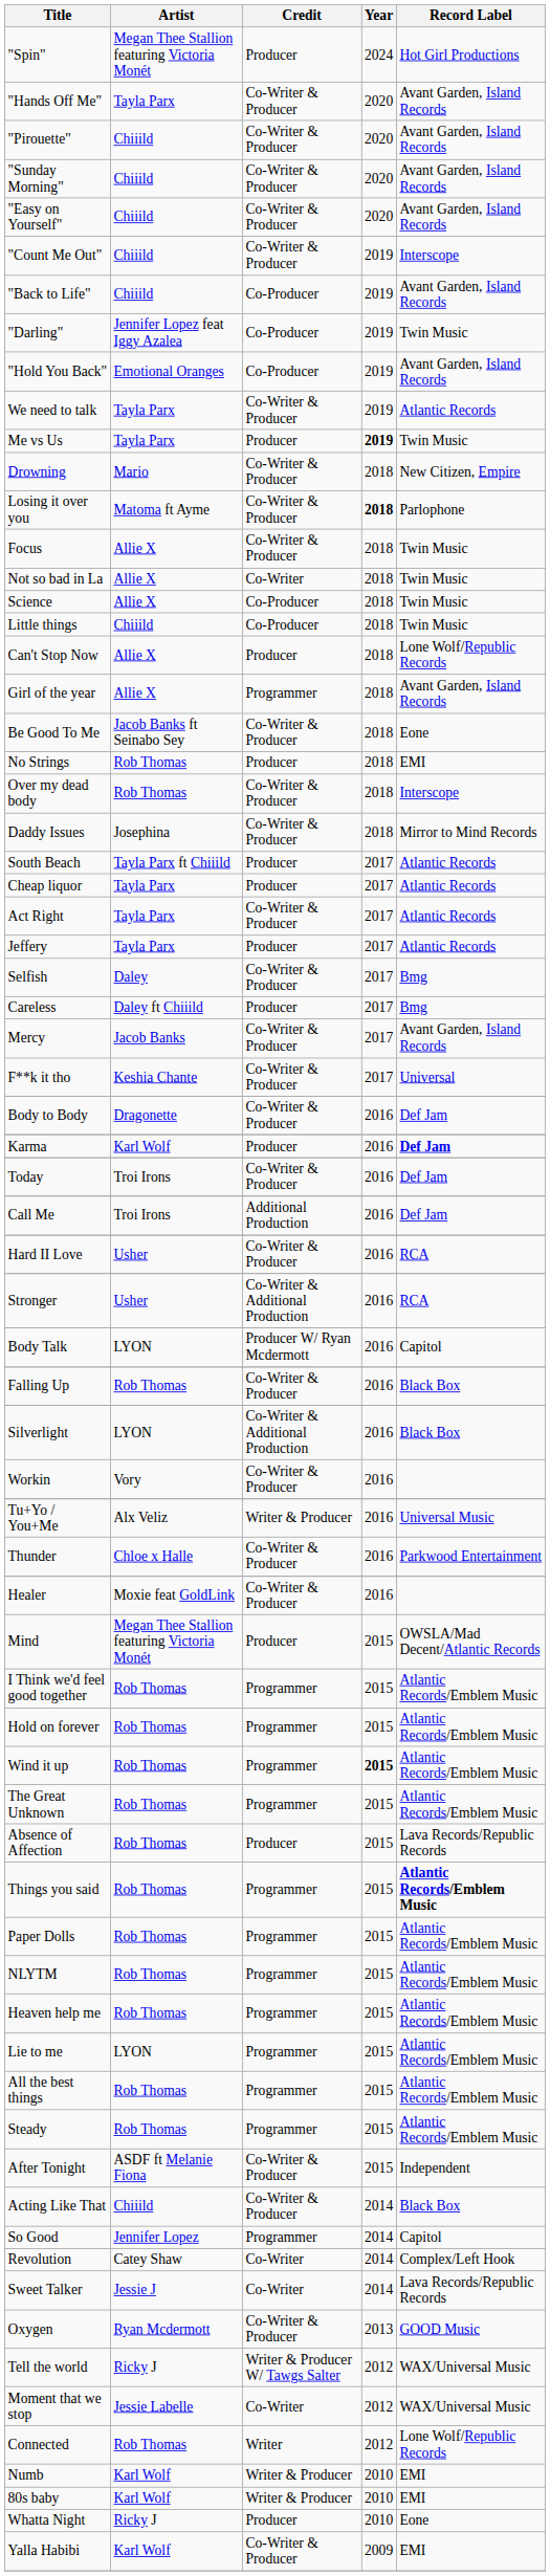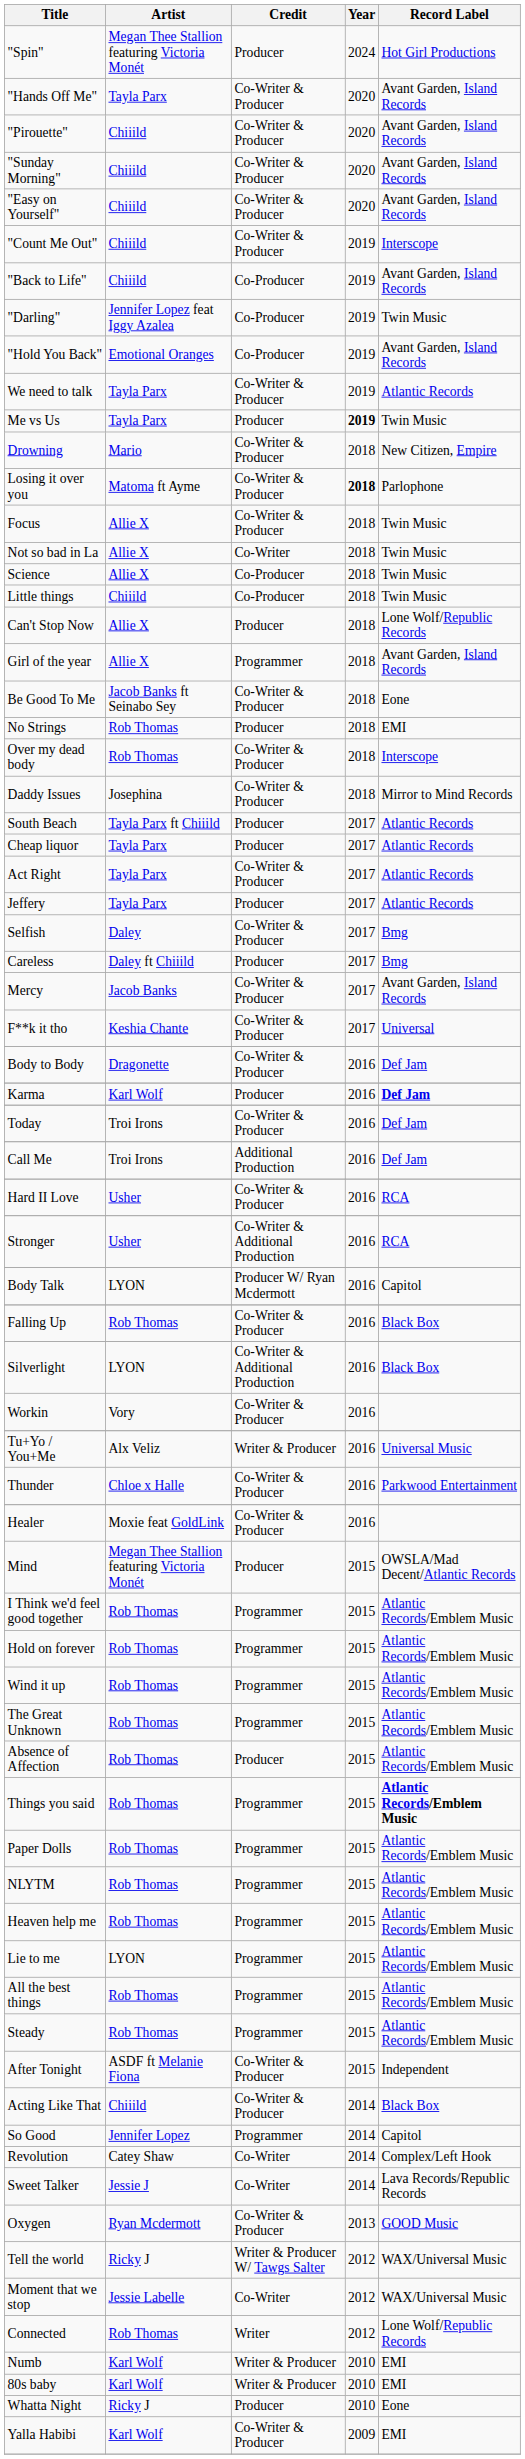 <table class="wikitable">
 <tr>
 <th>Title</th>
 <th>Artist</th>
 <th>Credit</th>
 <th>Year</th>
 <th>Record Label</th>
 </tr>
 <tr>
 <td>"Spin"</td>
 <td><a href='#'>Megan Thee Stallion</a> featuring <a href='#'>Victoria Monét</a></td>
 <td>Producer</td>
 <td>2024</td>
 <td><a href='#'>Hot Girl Productions</a></td>
 </tr>
 <tr>
 <td>"Hands Off Me"</td>
 <td><a href='#'>Tayla Parx</a></td>
 <td>Co-Writer & Producer</td>
 <td>2020</td>
 <td>Avant Garden, <a href='#'>Island Records</a></td>
 </tr>
 <tr>
 <td>"Pirouette"</td>
 <td><a href='#'>Chiiild</a></td>
 <td>Co-Writer & Producer</td>
 <td>2020</td>
 <td>Avant Garden, <a href='#'>Island Records</a></td>
 </tr>
 <tr>
 <td>"Sunday Morning"</td>
 <td><a href='#'>Chiiild</a></td>
 <td>Co-Writer & Producer</td>
 <td>2020</td>
 <td>Avant Garden, <a href='#'>Island Records</a></td>
 </tr>
 <tr>
 <td>"Easy on Yourself"</td>
 <td><a href='#'>Chiiild</a></td>
 <td>Co-Writer & Producer</td>
 <td>2020</td>
 <td>Avant Garden, <a href='#'>Island Records</a></td>
 </tr>
 <tr>
 <td>"Count Me Out"</td>
 <td><a href='#'>Chiiild</a></td>
 <td>Co-Writer & Producer</td>
 <td>2019</td>
 <td><a href='#'>Interscope</a></td>
 </tr>
 <tr>
 <td>"Back to Life"</td>
 <td><a href='#'>Chiiild</a></td>
 <td>Co-Producer</td>
 <td>2019</td>
 <td>Avant Garden, <a href='#'>Island Records</a></td>
 </tr>
 <tr>
 <td>"Darling"</td>
 <td><a href='#'>Jennifer Lopez</a> feat <a href='#'>Iggy Azalea</a></td>
 <td>Co-Producer</td>
 <td>2019</td>
 <td>Twin Music</td>
 </tr>
 <tr>
 <td>"Hold You Back"</td>
 <td><a href='#'>Emotional Oranges</a></td>
 <td>Co-Producer</td>
 <td>2019</td>
 <td>Avant Garden, <a href='#'>Island Records</a></td>
 </tr>
 <tr>
 <td>We need to talk</td>
 <td><a href='#'>Tayla Parx</a></td>
 <td>Co-Writer & Producer</td>
 <td>2019</td>
 <td><a href='#'>Atlantic Records</a></td>
 </tr>
 <tr>
 <td>Me vs Us</td>
 <td><a href='#'>Tayla Parx</a></td>
 <td>Producer</td>
 <td><strong>2019</strong></td>
 <td>Twin Music</td>
 </tr>
 <tr>
 <td><a href='#'>Drowning</a></td>
 <td><a href='#'>Mario</a></td>
 <td>Co-Writer & Producer</td>
 <td>2018</td>
 <td>New Citizen, <a href='#'>Empire</a></td>
 </tr>
 <tr>
 <td>Losing it over you</td>
 <td><a href='#'>Matoma</a> ft Ayme</td>
 <td>Co-Writer & Producer</td>
 <td><strong>2018</strong></td>
 <td>Parlophone</td>
 </tr>
 <tr>
 <td>Focus</td>
 <td><a href='#'>Allie X</a></td>
 <td>Co-Writer & Producer</td>
 <td>2018</td>
 <td>Twin Music</td>
 </tr>
 <tr>
 <td>Not so bad in La</td>
 <td><a href='#'>Allie X</a></td>
 <td>Co-Writer</td>
 <td>2018</td>
 <td>Twin Music</td>
 </tr>
 <tr>
 <td>Science</td>
 <td><a href='#'>Allie X</a></td>
 <td>Co-Producer</td>
 <td>2018</td>
 <td>Twin Music</td>
 </tr>
 <tr>
 <td>Little things</td>
 <td><a href='#'>Chiiild</a></td>
 <td>Co-Producer</td>
 <td>2018</td>
 <td>Twin Music</td>
 </tr>
 <tr>
 <td>Can't Stop Now</td>
 <td><a href='#'>Allie X</a></td>
 <td>Producer</td>
 <td>2018</td>
 <td>Lone Wolf/<a href='#'>Republic Records</a></td>
 </tr>
 <tr>
 <td>Girl of the year</td>
 <td><a href='#'>Allie X</a></td>
 <td>Programmer</td>
 <td>2018</td>
 <td>Avant Garden, <a href='#'>Island Records</a></td>
 </tr>
 <tr>
 <td>Be Good To Me</td>
 <td><a href='#'>Jacob Banks</a> ft Seinabo Sey</td>
 <td>Co-Writer & Producer</td>
 <td>2018</td>
 <td>Eone</td>
 </tr>
 <tr>
 <td>No Strings</td>
 <td><a href='#'>Rob Thomas</a></td>
 <td>Producer</td>
 <td>2018</td>
 <td>EMI</td>
 </tr>
 <tr>
 <td>Over my dead body</td>
 <td><a href='#'>Rob Thomas</a></td>
 <td>Co-Writer & Producer</td>
 <td>2018</td>
 <td><a href='#'>Interscope</a></td>
 </tr>
 <tr>
 <td>Daddy Issues</td>
 <td>Josephina</td>
 <td>Co-Writer & Producer</td>
 <td>2018</td>
 <td>Mirror to Mind Records</td>
 </tr>
 <tr>
 <td>South Beach</td>
 <td><a href='#'>Tayla Parx</a> ft <a href='#'>Chiiild</a></td>
 <td>Producer</td>
 <td>2017</td>
 <td><a href='#'>Atlantic Records</a></td>
 </tr>
 <tr>
 <td>Cheap liquor</td>
 <td><a href='#'>Tayla Parx</a></td>
 <td>Producer</td>
 <td>2017</td>
 <td><a href='#'>Atlantic Records</a></td>
 </tr>
 <tr>
 <td>Act Right</td>
 <td><a href='#'>Tayla Parx</a></td>
 <td>Co-Writer & Producer</td>
 <td>2017</td>
 <td><a href='#'>Atlantic Records</a></td>
 </tr>
 <tr>
 <td>Jeffery</td>
 <td><a href='#'>Tayla Parx</a></td>
 <td>Producer</td>
 <td>2017</td>
 <td><a href='#'>Atlantic Records</a></td>
 </tr>
 <tr>
 <td>Selfish</td>
 <td><a href='#'>Daley</a></td>
 <td>Co-Writer & Producer</td>
 <td>2017</td>
 <td><a href='#'>Bmg</a></td>
 </tr>
 <tr>
 <td>Careless</td>
 <td><a href='#'>Daley</a> ft <a href='#'>Chiiild</a></td>
 <td>Producer</td>
 <td>2017</td>
 <td><a href='#'>Bmg</a></td>
 </tr>
 <tr>
 <td>Mercy</td>
 <td><a href='#'>Jacob Banks</a></td>
 <td>Co-Writer & Producer</td>
 <td>2017</td>
 <td>Avant Garden, <a href='#'>Island Records</a></td>
 </tr>
 <tr>
 <td>F**k it tho</td>
 <td><a href='#'>Keshia Chante</a></td>
 <td>Co-Writer & Producer</td>
 <td>2017</td>
 <td><a href='#'>Universal</a></td>
 </tr>
 <tr>
 </tr>
 <tr>
 <td>Body to Body</td>
 <td><a href='#'>Dragonette</a></td>
 <td>Co-Writer & Producer</td>
 <td>2016</td>
 <td><a href='#'>Def Jam</a></td>
 </tr>
 <tr>
 </tr>
 <tr>
 <td>Karma</td>
 <td><a href='#'>Karl Wolf</a></td>
 <td>Producer</td>
 <td>2016</td>
 <td><strong><a href='#'>Def Jam</a></strong></td>
 </tr>
 <tr>
 </tr>
 <tr>
 <td>Today</td>
 <td>Troi Irons</td>
 <td>Co-Writer & Producer</td>
 <td>2016</td>
 <td><a href='#'>Def Jam</a></td>
 </tr>
 <tr>
 </tr>
 <tr>
 <td>Call Me</td>
 <td>Troi Irons</td>
 <td>Additional Production</td>
 <td>2016</td>
 <td><a href='#'>Def Jam</a></td>
 </tr>
 <tr>
 </tr>
 <tr>
 <td>Hard II Love</td>
 <td><a href='#'>Usher</a></td>
 <td>Co-Writer & Producer</td>
 <td>2016</td>
 <td><a href='#'>RCA</a></td>
 </tr>
 <tr>
 </tr>
 <tr>
 <td>Stronger</td>
 <td><a href='#'>Usher</a></td>
 <td>Co-Writer & Additional Production</td>
 <td>2016</td>
 <td><a href='#'>RCA</a></td>
 </tr>
 <tr>
 </tr>
 <tr>
 <td>Body Talk</td>
 <td>LYON</td>
 <td>Producer W/ Ryan Mcdermott</td>
 <td>2016</td>
 <td>Capitol</td>
 </tr>
 <tr>
 </tr>
 <tr>
 <td>Falling Up</td>
 <td><a href='#'>Rob Thomas</a></td>
 <td>Co-Writer & Producer</td>
 <td>2016</td>
 <td><a href='#'>Black Box</a></td>
 </tr>
 <tr>
 </tr>
 <tr>
 <td>Silverlight</td>
 <td>LYON</td>
 <td>Co-Writer & Additional Production</td>
 <td>2016</td>
 <td><a href='#'>Black Box</a></td>
 </tr>
 <tr>
 <td>Workin</td>
 <td>Vory</td>
 <td>Co-Writer & Producer</td>
 <td>2016</td>
 <td></td>
 </tr>
 <tr>
 </tr>
 <tr>
 <td>Tu+Yo / You+Me</td>
 <td>Alx Veliz</td>
 <td>Writer & Producer</td>
 <td>2016</td>
 <td><a href='#'>Universal Music</a></td>
 </tr>
 <tr>
 <td>Thunder</td>
 <td><a href='#'>Chloe x Halle</a></td>
 <td>Co-Writer & Producer</td>
 <td>2016</td>
 <td><a href='#'>Parkwood Entertainment</a></td>
 </tr>
 <tr>
 </tr>
 <tr>
 <td>Healer</td>
 <td>Moxie feat <a href='#'>GoldLink</a></td>
 <td>Co-Writer & Producer</td>
 <td>2016</td>
 <td></td>
 </tr>
 <tr>
 <td>Mind</td>
 <td><a href='#'>Megan Thee Stallion</a> featuring <a href='#'>Victoria Monét</a></td>
 <td>Producer</td>
 <td>2015</td>
 <td>OWSLA/Mad Decent/<a href='#'>Atlantic Records</a></td>
 </tr>
 <tr>
 <td>I Think we'd feel good together</td>
 <td><a href='#'>Rob Thomas</a></td>
 <td>Programmer</td>
 <td>2015</td>
 <td><a href='#'>Atlantic Records</a>/Emblem Music</td>
 </tr>
 <tr>
 <td>Hold on forever</td>
 <td><a href='#'>Rob Thomas</a></td>
 <td>Programmer</td>
 <td>2015</td>
 <td><a href='#'>Atlantic Records</a>/Emblem Music</td>
 </tr>
 <tr>
 <td>Wind it up</td>
 <td><a href='#'>Rob Thomas</a></td>
 <td>Programmer</td>
-<td><strong>2015</strong></td>
+<td>2015</td>
 <td><a href='#'>Atlantic Records</a>/Emblem Music</td>
 </tr>
 <tr>
 <td>The Great Unknown</td>
 <td><a href='#'>Rob Thomas</a></td>
 <td>Programmer</td>
 <td>2015</td>
 <td><a href='#'>Atlantic Records</a>/Emblem Music</td>
 </tr>
 <tr>
 <td>Absence of Affection</td>
 <td><a href='#'>Rob Thomas</a></td>
 <td>Producer</td>
 <td>2015</td>
-<td>Lava Records/Republic Records</td>
+<td><a href='#'>Atlantic Records</a>/Emblem Music</td>
 </tr>
 <tr>
 <td>Things you said</td>
 <td><a href='#'>Rob Thomas</a></td>
 <td>Programmer</td>
 <td>2015</td>
 <td><strong><a href='#'>Atlantic Records</a>/Emblem Music</strong></td>
 </tr>
 <tr>
 <td>Paper Dolls</td>
 <td><a href='#'>Rob Thomas</a></td>
 <td>Programmer</td>
 <td>2015</td>
 <td><a href='#'>Atlantic Records</a>/Emblem Music</td>
 </tr>
 <tr>
 <td>NLYTM</td>
 <td><a href='#'>Rob Thomas</a></td>
 <td>Programmer</td>
 <td>2015</td>
 <td><a href='#'>Atlantic Records</a>/Emblem Music</td>
 </tr>
 <tr>
 <td>Heaven help me</td>
 <td><a href='#'>Rob Thomas</a></td>
 <td>Programmer</td>
 <td>2015</td>
 <td><a href='#'>Atlantic Records</a>/Emblem Music</td>
 </tr>
 <tr>
 <td>Lie to me</td>
 <td>LYON</td>
 <td>Programmer</td>
 <td>2015</td>
 <td><a href='#'>Atlantic Records</a>/Emblem Music</td>
 </tr>
 <tr>
 <td>All the best things</td>
 <td><a href='#'>Rob Thomas</a></td>
 <td>Programmer</td>
 <td>2015</td>
 <td><a href='#'>Atlantic Records</a>/Emblem Music</td>
 </tr>
 <tr>
 <td>Steady</td>
 <td><a href='#'>Rob Thomas</a></td>
 <td>Programmer</td>
 <td>2015</td>
 <td><a href='#'>Atlantic Records</a>/Emblem Music</td>
 </tr>
 <tr>
 <td>After Tonight</td>
 <td>ASDF ft <a href='#'>Melanie Fiona</a></td>
 <td>Co-Writer & Producer</td>
 <td>2015</td>
 <td>Independent</td>
 </tr>
 <tr>
 <td>Acting Like That</td>
 <td><a href='#'>Chiiild</a></td>
 <td>Co-Writer & Producer</td>
 <td>2014</td>
 <td><a href='#'>Black Box</a></td>
 </tr>
 <tr>
 <td>So Good</td>
 <td><a href='#'>Jennifer Lopez</a></td>
 <td>Programmer</td>
 <td>2014</td>
 <td>Capitol</td>
 </tr>
 <tr>
 <td>Revolution</td>
 <td>Catey Shaw</td>
 <td>Co-Writer</td>
 <td>2014</td>
 <td>Complex/Left Hook</td>
 </tr>
 <tr>
 <td>Sweet Talker</td>
 <td><a href='#'>Jessie J</a></td>
 <td>Co-Writer</td>
 <td>2014</td>
 <td>Lava Records/Republic Records</td>
 </tr>
 <tr>
 <td>Oxygen</td>
 <td><a href='#'>Ryan Mcdermott</a></td>
 <td>Co-Writer & Producer</td>
 <td>2013</td>
 <td><a href='#'>GOOD Music</a></td>
 </tr>
 <tr>
 <td>Tell the world</td>
 <td><a href='#'>Ricky</a> J</td>
 <td>Writer & Producer W/ <a href='#'>Tawgs Salter</a></td>
 <td>2012</td>
 <td>WAX/Universal Music</td>
 </tr>
 <tr>
 <td>Moment that we stop</td>
 <td><a href='#'>Jessie Labelle</a></td>
 <td>Co-Writer</td>
 <td>2012</td>
 <td>WAX/Universal Music</td>
 </tr>
 <tr>
 <td>Connected</td>
 <td><a href='#'>Rob Thomas</a></td>
 <td>Writer</td>
 <td>2012</td>
 <td>Lone Wolf/<a href='#'>Republic Records</a></td>
 </tr>
 <tr>
 <td>Numb</td>
 <td><a href='#'>Karl Wolf</a></td>
 <td>Writer & Producer</td>
 <td>2010</td>
 <td>EMI</td>
 </tr>
 <tr>
 <td>80s baby</td>
 <td><a href='#'>Karl Wolf</a></td>
 <td>Writer & Producer</td>
 <td>2010</td>
 <td>EMI</td>
 </tr>
 <tr>
 <td>Whatta Night</td>
 <td><a href='#'>Ricky</a> J</td>
 <td>Producer</td>
 <td>2010</td>
 <td>Eone</td>
 </tr>
 <tr>
 <td>Yalla Habibi</td>
 <td><a href='#'>Karl Wolf</a></td>
 <td>Co-Writer & Producer</td>
 <td>2009</td>
 <td>EMI</td>
 </tr>
 <tr>
 </tr>
 </table>
